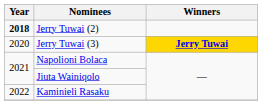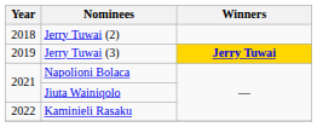 <table class="wikitable">
 <tr>
 <th width=40>Year</th>
 <th width=170>Nominees</th>
 <th width=170>Winners</th>
 </tr>
 <tr>
-<td align=center><strong>2018</strong></td>
+<td align=center>2018</td>
 <td><a href='#'>Jerry Tuwai</a> (2)</td>
 </tr>
 <tr>
-<td align=center>2020</td>
+<td align=center>2019</td>
 <td><a href='#'>Jerry Tuwai</a> (3)</td>
 <td align=center style="background: gold;"><strong><a href='#'>Jerry Tuwai</a></strong></td>
 </tr>
 <tr>
 <td align=center rowspan=2>2021</td>
 <td><a href='#'>Napolioni Bolaca</a></td>
 <td align=center rowspan=3>—</td>
 </tr>
 <tr>
 <td><a href='#'>Jiuta Wainiqolo</a></td>
 </tr>
 <tr>
 <td align=center>2022</td>
 <td><a href='#'>Kaminieli Rasaku</a></td>
 </tr>
 <tr>
 </tr>
 </table>
